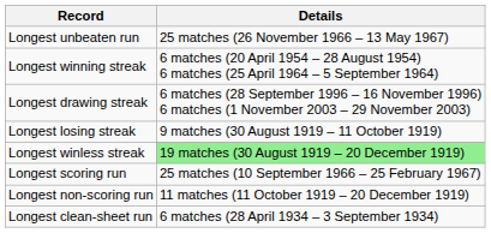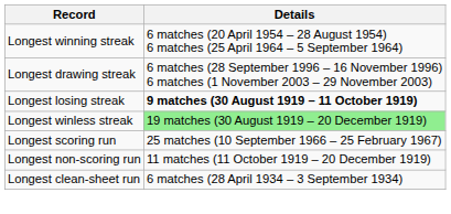 <table class="wikitable">
 <tr>
 <th>Record</th>
 <th>Details</th>
-</tr>
-<tr>
-<td>Longest unbeaten run</td>
-<td>25 matches (26 November 1966 – 13 May 1967)</td>
 </tr>
 <tr>
 <td>Longest winning streak</td>
 <td>6 matches (20 April 1954 – 28 August 1954)<br>6 matches (25 April 1964 – 5 September 1964)</td>
 </tr>
 <tr>
 <td>Longest drawing streak</td>
 <td>6 matches (28 September 1996 – 16 November 1996)<br>6 matches (1 November 2003 – 29 November 2003)</td>
 </tr>
 <tr>
 <td>Longest losing streak</td>
-<td>9 matches (30 August 1919 – 11 October 1919)</td>
+<td><strong>9 matches (30 August 1919 – 11 October 1919)</strong></td>
 </tr>
 <tr>
 <td>Longest winless streak</td>
 <td style="background: lightgreen;">19 matches (30 August 1919 – 20 December 1919)</td>
 </tr>
 <tr>
 <td>Longest scoring run</td>
 <td>25 matches (10 September 1966 – 25 February 1967)</td>
 </tr>
 <tr>
 <td>Longest non-scoring run</td>
 <td>11 matches (11 October 1919 – 20 December 1919)</td>
 </tr>
 <tr>
 <td>Longest clean-sheet run</td>
 <td>6 matches (28 April 1934 – 3 September 1934)</td>
 </tr>
 </table>
